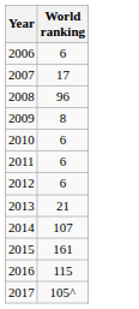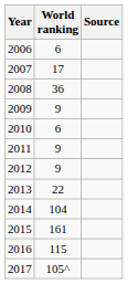 <table class="wikitable" style="text-align:center; font-size: 95%;">
 <tr>
 <th>Year</th>
 <th>World<br>ranking</th>
+<th>Source</th>
 </tr>
 <tr>
 <td>2006</td>
 <td>6</td>
+<td></td>
 </tr>
 <tr>
 <td>2007</td>
 <td>17</td>
+<td></td>
 </tr>
 <tr>
 <td>2008</td>
-<td>96</td>
+<td>36</td>
+<td></td>
 </tr>
 <tr>
 <td>2009</td>
-<td>8</td>
+<td>9</td>
+<td></td>
 </tr>
 <tr>
 <td>2010</td>
 <td>6</td>
+<td></td>
 </tr>
 <tr>
 <td>2011</td>
-<td>6</td>
+<td>9</td>
+<td></td>
 </tr>
 <tr>
 <td>2012</td>
-<td>6</td>
+<td>9</td>
+<td></td>
 </tr>
 <tr>
 <td>2013</td>
-<td>21</td>
+<td>22</td>
+<td></td>
 </tr>
 <tr>
 <td>2014</td>
-<td>107</td>
+<td>104</td>
+<td></td>
 </tr>
 <tr>
 <td>2015</td>
 <td>161</td>
+<td></td>
 </tr>
 <tr>
 <td>2016</td>
 <td>115</td>
+<td></td>
 </tr>
 <tr>
 <td>2017</td>
 <td>105^</td>
+<td></td>
 </tr>
 </table>
